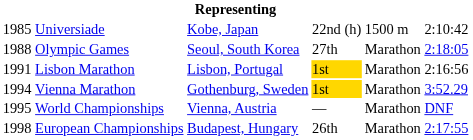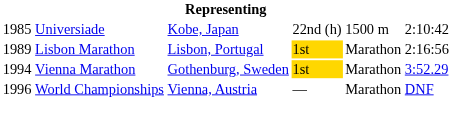 <table>
 <tr>
 <th colspan="6">Representing </th>
 </tr>
 <tr>
 <td>1985</td>
 <td><a href='#'>Universiade</a></td>
 <td><a href='#'>Kobe, Japan</a></td>
 <td>22nd (h)</td>
 <td>1500 m</td>
 <td>2:10:42</td>
 </tr>
 <tr>
-<td>1988</td>
-<td><a href='#'>Olympic Games</a></td>
-<td><a href='#'>Seoul, South Korea</a></td>
-<td>27th</td>
-<td>Marathon</td>
-<td><a href='#'>2:18:05</a></td>
-</tr>
-<tr>
-<td>1991</td>
+<td>1989</td>
 <td><a href='#'>Lisbon Marathon</a></td>
 <td><a href='#'>Lisbon, Portugal</a></td>
 <td bgcolor="gold">1st</td>
 <td>Marathon</td>
 <td>2:16:56</td>
 </tr>
 <tr>
 <td>1994</td>
 <td><a href='#'>Vienna Marathon</a></td>
 <td><a href='#'>Gothenburg, Sweden</a></td>
 <td bgcolor="gold">1st</td>
 <td>Marathon</td>
 <td><a href='#'>3:52.29</a></td>
 </tr>
 <tr>
-<td>1995</td>
+<td>1996</td>
 <td><a href='#'>World Championships</a></td>
 <td><a href='#'>Vienna, Austria</a></td>
 <td>—</td>
 <td>Marathon</td>
 <td><a href='#'>DNF</a></td>
 </tr>
-<tr>
-<td>1998</td>
-<td><a href='#'>European Championships</a></td>
-<td><a href='#'>Budapest, Hungary</a></td>
-<td>26th</td>
-<td>Marathon</td>
-<td><a href='#'>2:17:55</a></td>
-</tr>
 </table>
